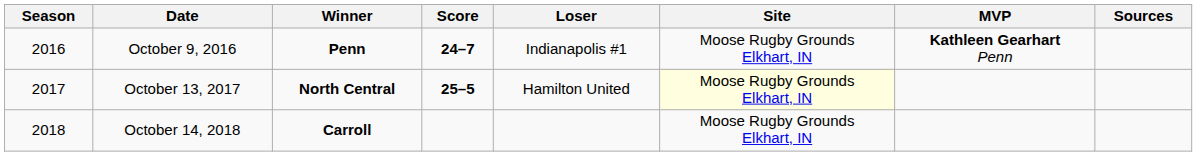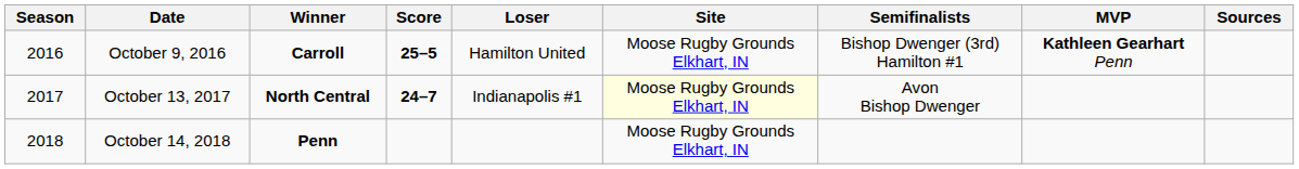 <table class="wikitable" style="width:100%;">
 <tr>
 <th>Season</th>
 <th>Date</th>
 <th>Winner</th>
 <th>Score</th>
 <th>Loser</th>
 <th>Site</th>
+<th>Semifinalists</th>
 <th>MVP</th>
 <th>Sources</th>
 </tr>
 <tr>
 <td align=center>2016</td>
 <td align=center>October 9, 2016</td>
-<td align=center><strong>Penn</strong></td>
-<td align=center><strong>24–7</strong></td>
-<td align=center>Indianapolis #1</td>
+<td align=center><strong>Carroll</strong></td>
+<td align=center><strong>25–5</strong></td>
+<td align=center>Hamilton United</td>
 <td align=center>Moose Rugby Grounds<br><a href='#'>Elkhart, IN</a></td>
+<td align=center>Bishop Dwenger (3rd)<br>Hamilton #1</td>
 <td align=center><strong>Kathleen Gearhart</strong><br><em>Penn</em></td>
 <td align=center></td>
 </tr>
 <tr>
 <td align=center>2017</td>
 <td align=center>October 13, 2017</td>
 <td align=center><strong>North Central</strong></td>
-<td align=center><strong>25–5</strong></td>
-<td align=center>Hamilton United</td>
+<td align=center><strong>24–7</strong></td>
+<td align=center>Indianapolis #1</td>
 <td align=center style="background: lightyellow;">Moose Rugby Grounds<br><a href='#'>Elkhart, IN</a></td>
+<td align=center>Avon<br>Bishop Dwenger</td>
 <td align=center></td>
 <td align=center></td>
 </tr>
 <tr>
 <td align=center>2018</td>
 <td align=center>October 14, 2018</td>
-<td align=center><strong>Carroll</strong></td>
+<td align=center><strong>Penn</strong></td>
 <td align=center></td>
 <td align=center></td>
 <td align=center>Moose Rugby Grounds<br><a href='#'>Elkhart, IN</a></td>
+<td align=center><br></td>
 <td align=center></td>
 <td align=center></td>
 </tr>
 </table>
